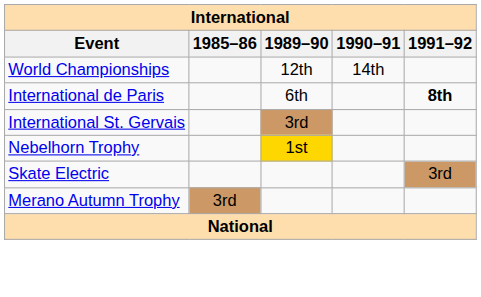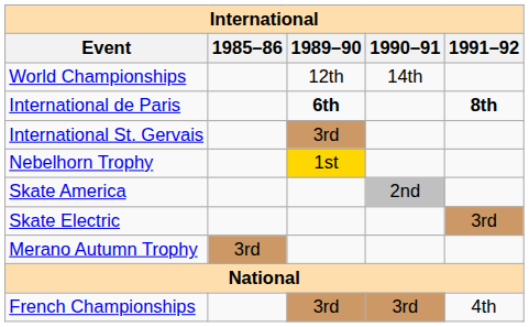 <table class="wikitable" style="text-align:center">
 <tr>
 <th style="background-color: #ffdead; " colspan=5 align=center>International</th>
 </tr>
 <tr>
 <th>Event</th>
 <th>1985–86</th>
 <th>1989–90</th>
 <th>1990–91</th>
 <th>1991–92</th>
 </tr>
 <tr>
 <td align=left><a href='#'>World Championships</a></td>
 <td></td>
 <td>12th</td>
 <td>14th</td>
 <td></td>
 </tr>
 <tr>
 <td align=left><a href='#'>International de Paris</a></td>
 <td></td>
-<td>6th</td>
+<td><strong>6th</strong></td>
 <td></td>
 <td><strong>8th</strong></td>
 </tr>
 <tr>
 <td align=left><a href='#'>International St. Gervais</a></td>
 <td></td>
 <td bgcolor=cc9966>3rd</td>
 <td></td>
 <td></td>
 </tr>
 <tr>
 <td align=left><a href='#'>Nebelhorn Trophy</a></td>
 <td></td>
 <td bgcolor=gold>1st</td>
 <td></td>
+<td></td>
+</tr>
+<tr>
+<td align=left><a href='#'>Skate America</a></td>
+<td></td>
+<td></td>
+<td bgcolor=silver>2nd</td>
 <td></td>
 </tr>
 <tr>
 <td align=left><a href='#'>Skate Electric</a></td>
 <td></td>
 <td></td>
 <td></td>
 <td bgcolor=cc9966>3rd</td>
 </tr>
 <tr>
 <td align=left><a href='#'>Merano Autumn Trophy</a></td>
 <td bgcolor=cc9966>3rd</td>
 <td></td>
 <td></td>
 <td></td>
 </tr>
 <tr>
 <th style="background-color: #ffdead; " colspan=5 align=center>National</th>
 </tr>
+<tr>
+<td align=left><a href='#'>French Championships</a></td>
+<td></td>
+<td bgcolor=cc9966>3rd</td>
+<td bgcolor=cc9966>3rd</td>
+<td>4th</td>
+</tr>
 </table>
